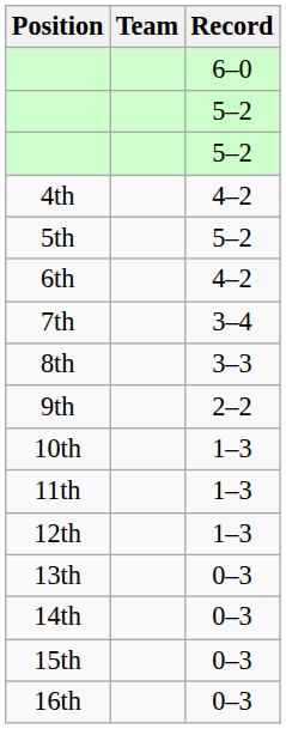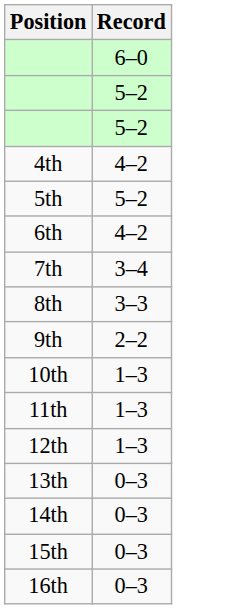 <table class="wikitable" style="text-align:center">
 <tr>
 <th>Position</th>
-<th>Team</th>
 <th>Record</th>
 </tr>
 <tr bgcolor=#ccffcc>
 <td></td>
-<td align=left></td>
 <td>6–0</td>
 </tr>
 <tr bgcolor=#ccffcc>
 <td></td>
-<td align=left></td>
 <td>5–2</td>
 </tr>
 <tr bgcolor=#ccffcc>
 <td></td>
-<td align=left></td>
 <td>5–2</td>
 </tr>
 <tr -bgcolor=#ccffcc>
 <td>4th</td>
-<td align=left></td>
 <td>4–2</td>
 </tr>
 <tr>
 <td>5th</td>
-<td align=left></td>
 <td>5–2</td>
 </tr>
 <tr>
 <td>6th</td>
-<td align=left></td>
 <td>4–2</td>
 </tr>
 <tr>
 <td>7th</td>
-<td align=left></td>
 <td>3–4</td>
 </tr>
 <tr>
 <td>8th</td>
-<td align=left></td>
 <td>3–3</td>
 </tr>
 <tr>
 <td>9th</td>
-<td align=left></td>
 <td>2–2</td>
 </tr>
 <tr>
 <td>10th</td>
-<td align=left></td>
 <td>1–3</td>
 </tr>
 <tr>
 <td>11th</td>
-<td align=left></td>
 <td>1–3</td>
 </tr>
 <tr>
 <td>12th</td>
-<td align=left></td>
 <td>1–3</td>
 </tr>
 <tr>
 <td>13th</td>
-<td align=left></td>
 <td>0–3</td>
 </tr>
 <tr>
 <td>14th</td>
-<td align=left></td>
 <td>0–3</td>
 </tr>
 <tr>
 <td>15th</td>
-<td align=left></td>
 <td>0–3</td>
 </tr>
 <tr>
 <td>16th</td>
-<td align=left></td>
 <td>0–3</td>
 </tr>
 </table>
